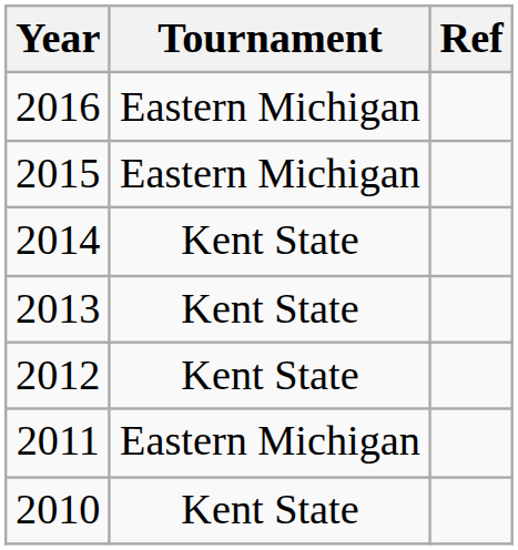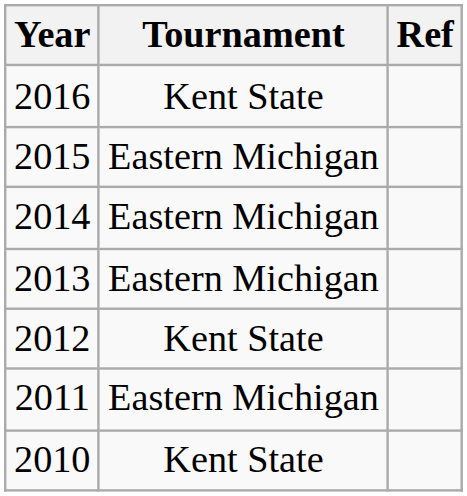 <table class="wikitable" style="text-align:center" cellpadding=2 cellspacing=2>
 <tr>
 <th>Year</th>
 <th>Tournament</th>
 <th>Ref</th>
 </tr>
 <tr>
 <td>2016</td>
-<td>Eastern Michigan</td>
+<td>Kent State</td>
 <td></td>
 </tr>
 <tr>
 <td>2015</td>
 <td>Eastern Michigan</td>
 <td></td>
 </tr>
 <tr>
 <td>2014</td>
-<td>Kent State</td>
+<td>Eastern Michigan</td>
 <td></td>
 </tr>
 <tr>
 <td>2013</td>
-<td>Kent State</td>
+<td>Eastern Michigan</td>
 <td></td>
 </tr>
 <tr>
 <td>2012</td>
 <td>Kent State</td>
 <td></td>
 </tr>
 <tr>
 <td>2011</td>
 <td>Eastern Michigan</td>
 <td></td>
 </tr>
 <tr>
 <td>2010</td>
 <td>Kent State</td>
 <td></td>
 </tr>
 </table>
